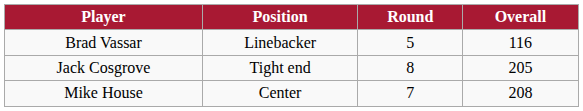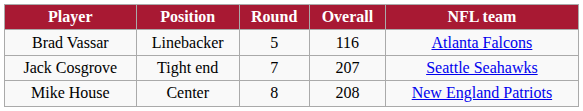 <table class="wikitable" width="65%">
 <tr align="center"  style="background:#A81933;color:#FFFFFF;">
 <td><strong>Player</strong></td>
 <td><strong>Position</strong></td>
 <td><strong>Round</strong></td>
 <td><strong>Overall</strong></td>
+<td><strong>NFL team</strong></td>
 </tr>
 <tr align="center" bgcolor="">
 <td>Brad Vassar</td>
 <td>Linebacker</td>
 <td>5</td>
 <td>116</td>
+<td><a href='#'>Atlanta Falcons</a></td>
 </tr>
 <tr align="center" bgcolor="">
 <td>Jack Cosgrove</td>
 <td>Tight end</td>
-<td>8</td>
-<td>205</td>
+<td>7</td>
+<td>207</td>
+<td><a href='#'>Seattle Seahawks</a></td>
 </tr>
 <tr align="center" bgcolor="">
 <td>Mike House</td>
 <td>Center</td>
-<td>7</td>
+<td>8</td>
 <td>208</td>
+<td><a href='#'>New England Patriots</a></td>
 </tr>
 </table>
